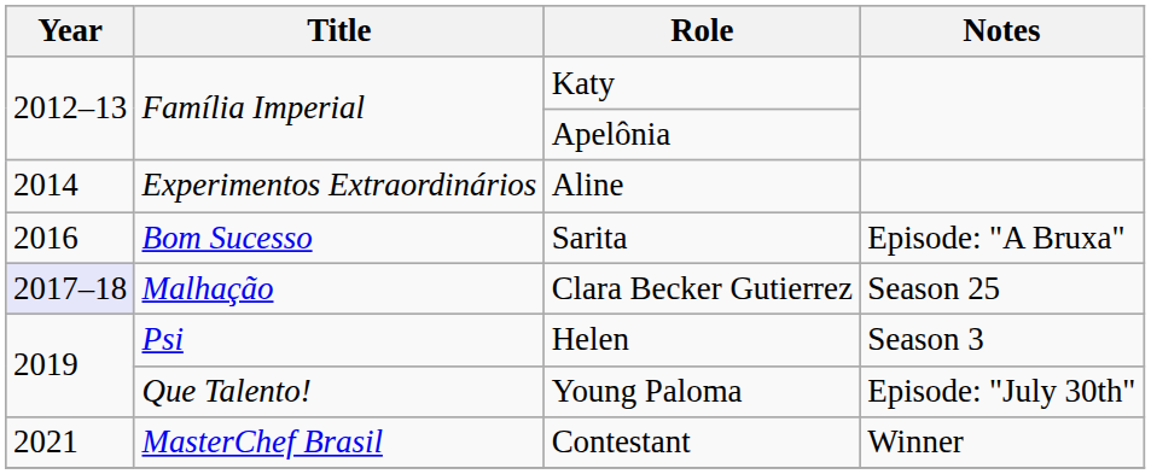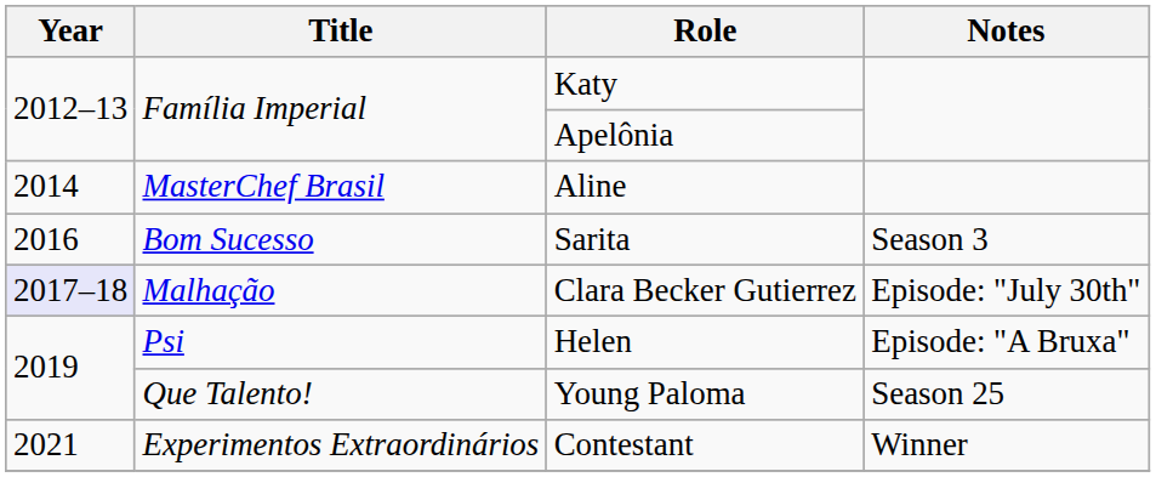 <table class="wikitable">
 <tr>
 <th>Year</th>
 <th>Title</th>
 <th>Role</th>
 <th>Notes</th>
 </tr>
 <tr>
 <td rowspan=2>2012–13</td>
 <td rowspan=2><em>Família Imperial</em></td>
 <td>Katy</td>
 <td rowspan=2></td>
 </tr>
 <tr>
 <td>Apelônia</td>
 </tr>
 <tr>
 <td>2014</td>
-<td><em>Experimentos Extraordinários</em></td>
+<td><em><a href='#'>MasterChef Brasil</a></em></td>
 <td>Aline</td>
 <td></td>
 </tr>
 <tr>
 <td>2016</td>
 <td><em><a href='#'>Bom Sucesso</a></em></td>
 <td>Sarita</td>
-<td>Episode: "A Bruxa"</td>
+<td>Season 3</td>
 </tr>
 <tr>
 <td style="background: lavender;">2017–18</td>
 <td><em><a href='#'>Malhação</a></em></td>
 <td>Clara Becker Gutierrez</td>
-<td>Season 25</td>
+<td>Episode: "July 30th"</td>
 </tr>
 <tr>
 <td rowspan=2>2019</td>
 <td><em><a href='#'>Psi</a></em></td>
 <td>Helen</td>
-<td>Season 3</td>
+<td>Episode: "A Bruxa"</td>
 </tr>
 <tr>
 <td><em>Que Talento!</em></td>
 <td>Young Paloma</td>
-<td>Episode: "July 30th"</td>
+<td>Season 25</td>
 </tr>
 <tr>
 <td>2021</td>
-<td><em><a href='#'>MasterChef Brasil</a></em></td>
+<td><em>Experimentos Extraordinários</em></td>
 <td>Contestant</td>
 <td>Winner</td>
 </tr>
 <tr>
 </tr>
 </table>
